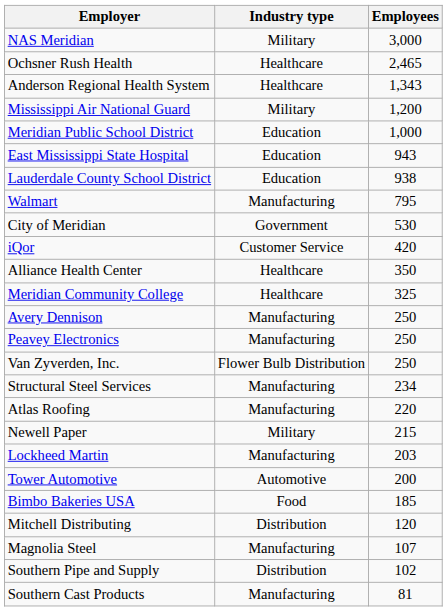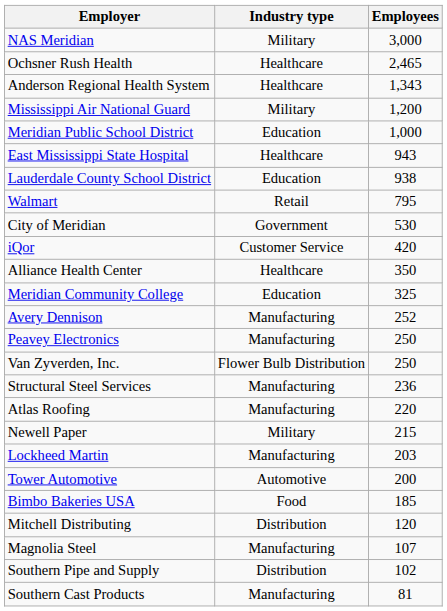 <table class="wikitable sortable" style="float:right; margin-left:3px; margin-top:1px; margin-bottom:1px; text-align:center;">
 <tr>
 <th>Employer</th>
 <th>Industry type</th>
 <th>Employees</th>
 </tr>
 <tr>
 <td style="text-align:left"><a href='#'>NAS Meridian</a></td>
 <td>Military</td>
 <td>3,000</td>
 </tr>
 <tr>
 <td style="text-align:left">Ochsner Rush Health</td>
 <td>Healthcare</td>
 <td>2,465</td>
 </tr>
 <tr>
 <td style="text-align:left">Anderson Regional Health System</td>
 <td>Healthcare</td>
 <td>1,343</td>
 </tr>
 <tr>
 <td style="text-align:left"><a href='#'>Mississippi Air National Guard</a></td>
 <td>Military</td>
 <td>1,200</td>
 </tr>
 <tr>
 <td style="text-align:left"><a href='#'>Meridian Public School District</a></td>
 <td>Education</td>
 <td>1,000</td>
 </tr>
 <tr>
 <td style="text-align:left"><a href='#'>East Mississippi State Hospital</a></td>
-<td>Education</td>
+<td>Healthcare</td>
 <td>943</td>
 </tr>
 <tr>
 <td style="text-align:left"><a href='#'>Lauderdale County School District</a></td>
 <td>Education</td>
 <td>938</td>
 </tr>
 <tr>
 <td style="text-align:left"><a href='#'>Walmart</a></td>
-<td>Manufacturing</td>
+<td>Retail</td>
 <td>795</td>
 </tr>
 <tr>
 <td style="text-align:left">City of Meridian</td>
 <td>Government</td>
 <td>530</td>
 </tr>
 <tr>
 <td style="text-align:left"><a href='#'>iQor</a></td>
 <td>Customer Service</td>
 <td>420</td>
 </tr>
 <tr>
 <td style="text-align:left">Alliance Health Center</td>
 <td>Healthcare</td>
 <td>350</td>
 </tr>
 <tr>
 <td style="text-align:left"><a href='#'>Meridian Community College</a></td>
-<td>Healthcare</td>
+<td>Education</td>
 <td>325</td>
 </tr>
 <tr>
 <td style="text-align:left"><a href='#'>Avery Dennison</a></td>
 <td>Manufacturing</td>
-<td>250</td>
+<td>252</td>
 </tr>
 <tr>
 <td style="text-align:left"><a href='#'>Peavey Electronics</a></td>
 <td>Manufacturing</td>
 <td>250</td>
 </tr>
 <tr>
 <td style="text-align:left">Van Zyverden, Inc.</td>
 <td>Flower Bulb Distribution</td>
 <td>250</td>
 </tr>
 <tr>
 <td style="text-align:left">Structural Steel Services</td>
 <td>Manufacturing</td>
-<td>234</td>
+<td>236</td>
 </tr>
 <tr>
 <td style="text-align:left">Atlas Roofing</td>
 <td>Manufacturing</td>
 <td>220</td>
 </tr>
 <tr>
 <td style="text-align:left">Newell Paper</td>
 <td>Military</td>
 <td>215</td>
 </tr>
 <tr>
 <td style="text-align:left"><a href='#'>Lockheed Martin</a></td>
 <td>Manufacturing</td>
 <td>203</td>
 </tr>
 <tr>
 <td style="text-align:left"><a href='#'>Tower Automotive</a></td>
 <td>Automotive</td>
 <td>200</td>
 </tr>
 <tr>
 <td style="text-align:left"><a href='#'>Bimbo Bakeries USA</a></td>
 <td>Food</td>
 <td>185</td>
 </tr>
 <tr>
 <td style="text-align:left">Mitchell Distributing</td>
 <td>Distribution</td>
 <td>120</td>
 </tr>
 <tr>
 <td style="text-align:left">Magnolia Steel</td>
 <td>Manufacturing</td>
 <td>107</td>
 </tr>
 <tr>
 <td style="text-align:left">Southern Pipe and Supply</td>
 <td>Distribution</td>
 <td>102</td>
 </tr>
 <tr>
 <td style="text-align:left">Southern Cast Products</td>
 <td>Manufacturing</td>
 <td>81</td>
 </tr>
 </table>
